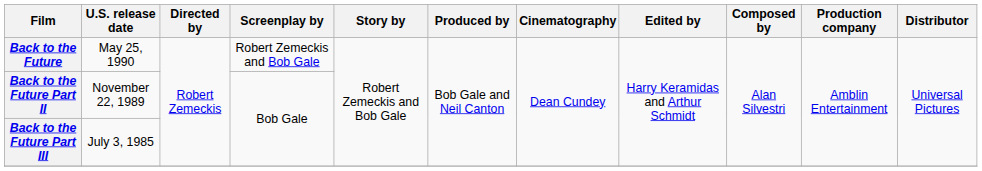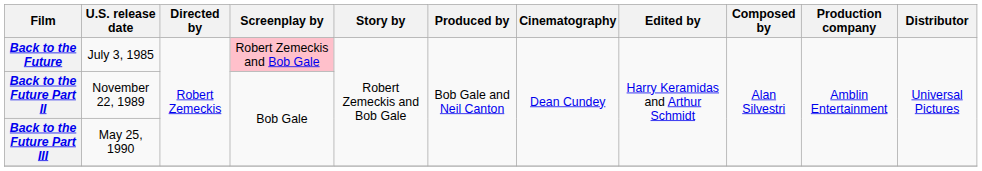 <table class="wikitable plainrowheaders" style="text-align:center; margin=auto; width:100%;">
 <tr>
 <th scope="col">Film</th>
 <th scope="col">U.S. release date</th>
 <th scope="col">Directed by</th>
 <th scope="col">Screenplay by</th>
 <th scope="col">Story by</th>
 <th scope="col">Produced by</th>
 <th scope="col">Cinematography</th>
 <th scope="col">Edited by</th>
 <th scope="col">Composed by</th>
 <th scope="col">Production company</th>
 <th scope="col">Distributor</th>
 </tr>
 <tr>
 <th scope="row"><em><a href='#'>Back to the Future</a></em></th>
-<td>May 25, 1990</td>
+<td>July 3, 1985</td>
 <td rowspan="3"><a href='#'>Robert Zemeckis</a></td>
-<td>Robert Zemeckis and <a href='#'>Bob Gale</a></td>
+<td style="background: pink;">Robert Zemeckis and <a href='#'>Bob Gale</a></td>
 <td rowspan="3">Robert Zemeckis and Bob Gale</td>
 <td rowspan="3">Bob Gale and <a href='#'>Neil Canton</a></td>
 <td rowspan="3"><a href='#'>Dean Cundey</a></td>
 <td rowspan="3"><a href='#'>Harry Keramidas</a> and <a href='#'>Arthur Schmidt</a></td>
 <td rowspan="3"><a href='#'>Alan Silvestri</a></td>
 <td rowspan="3"><a href='#'>Amblin Entertainment</a></td>
 <td rowspan="3"><a href='#'>Universal Pictures</a></td>
 </tr>
 <tr>
 <th scope="row"><em><a href='#'>Back to the Future Part II</a></em></th>
 <td>November 22, 1989</td>
 <td rowspan="2">Bob Gale</td>
 </tr>
 <tr>
 <th scope="row"><em><a href='#'>Back to the Future Part III</a></em></th>
-<td>July 3, 1985</td>
+<td>May 25, 1990</td>
 </tr>
 <tr>
 </tr>
 </table>
